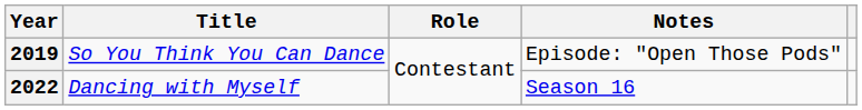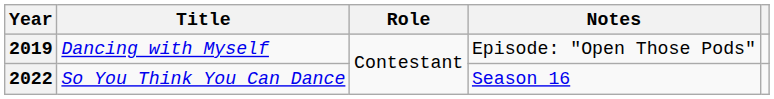 <table class="wikitable plainrowheaders sortable">
 <tr>
 <th scope="col">Year</th>
 <th scope="col">Title</th>
 <th scope="col">Role</th>
 <th scope="col" class="unsortable">Notes</th>
 <th scope="col" class="unsortable"></th>
 </tr>
 <tr>
 <th scope="row">2019</th>
-<td><a href='#'><em>So You Think You Can Dance</em></a></td>
+<td><a href='#'><em>Dancing with Myself</em></a></td>
 <td rowspan="2">Contestant</td>
 <td>Episode: "Open Those Pods"</td>
 <td></td>
 </tr>
 <tr>
 <th scope="row">2022</th>
-<td><a href='#'><em>Dancing with Myself</em></a></td>
+<td><a href='#'><em>So You Think You Can Dance</em></a></td>
 <td><a href='#'>Season 16</a></td>
 <td></td>
 </tr>
 </table>
